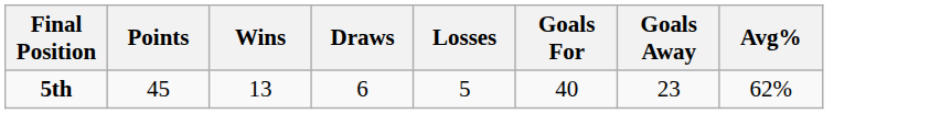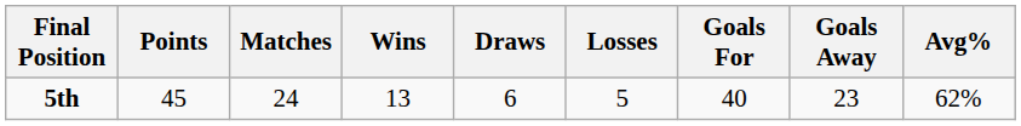 <table class="wikitable" style="font-size: 95%; text-align: center;">
 <tr>
 <th width=60>Final Position</th>
 <th width=60>Points</th>
+<th width=60>Matches</th>
 <th width=60>Wins</th>
 <th width=60>Draws</th>
 <th width=60>Losses</th>
 <th width=60>Goals For</th>
 <th width=60>Goals Away</th>
 <th width=60>Avg%</th>
 </tr>
 <tr>
 <td><strong>5th</strong></td>
 <td>45</td>
+<td>24</td>
 <td>13</td>
 <td>6</td>
 <td>5</td>
 <td>40</td>
 <td>23</td>
 <td>62%</td>
 </tr>
 </table>
